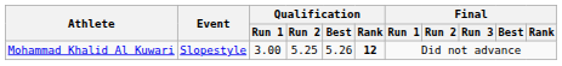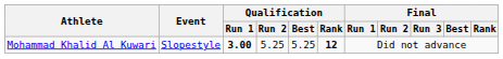 <table class=wikitable style=font-size:90%;text-align:center>
 <tr>
 <th rowspan=2>Athlete</th>
 <th rowspan=2>Event</th>
 <th colspan=4>Qualification</th>
 <th colspan=5>Final</th>
 </tr>
 <tr style=font-size:95%>
 <th>Run 1</th>
 <th>Run 2</th>
 <th>Best</th>
 <th>Rank</th>
 <th>Run 1</th>
 <th>Run 2</th>
 <th>Run 3</th>
 <th>Best</th>
 <th>Rank</th>
 </tr>
 <tr>
 <td align=left><a href='#'>Mohammad Khalid Al Kuwari</a></td>
 <td align=left><a href='#'>Slopestyle</a></td>
-<td>3.00</td>
+<td><strong>3.00</strong></td>
 <td>5.25</td>
-<td>5.26</td>
+<td>5.25</td>
 <td><strong>12</strong></td>
 <td colspan=5>Did not advance</td>
 </tr>
 </table>
